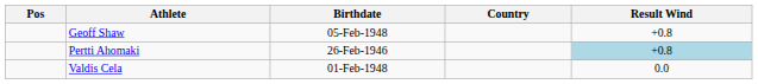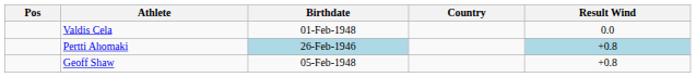 <table class="wikitable"  style="text-align:center; width:65%;">
 <tr>
 <th>Pos</th>
 <th>Athlete</th>
 <th>Birthdate</th>
 <th>Country</th>
 <th>Result Wind</th>
 </tr>
 <tr>
 <td align=center></td>
+<td align=left><a href='#'>Valdis Cela</a></td>
+<td>01-Feb-1948</td>
+<td align=left></td>
+<td> 0.0</td>
+</tr>
+<tr>
+<td align=center></td>
+<td align=left><a href='#'>Pertti Ahomaki</a></td>
+<td style="background: lightblue;">26-Feb-1946</td>
+<td align=left></td>
+<td style="background: lightblue;"> +0.8</td>
+</tr>
+<tr>
+<td align=center></td>
 <td align=left><a href='#'>Geoff Shaw</a></td>
 <td>05-Feb-1948</td>
 <td align=left></td>
 <td> +0.8</td>
 </tr>
-<tr>
-<td align=center></td>
-<td align=left><a href='#'>Pertti Ahomaki</a></td>
-<td>26-Feb-1946</td>
-<td align=left></td>
-<td style="background: lightblue;"> +0.8</td>
-</tr>
-<tr>
-<td align=center></td>
-<td align=left><a href='#'>Valdis Cela</a></td>
-<td>01-Feb-1948</td>
-<td align=left></td>
-<td> 0.0</td>
-</tr>
 </table>
